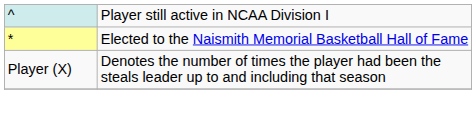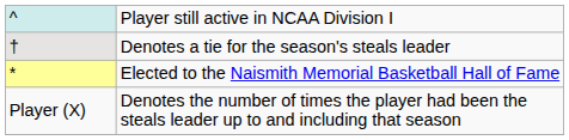 <table class="wikitable">
 <tr>
 <td style="background-color:#CFECEC; width:6em">^</td>
 <td>Player still active in NCAA Division I</td>
+</tr>
+<tr>
+<td style="background-color:#E5E4E2; width:6em">†</td>
+<td>Denotes a tie for the season's steals leader</td>
 </tr>
 <tr>
 <td style="background-color:#FFFF99; width:6em">*</td>
 <td>Elected to the <a href='#'>Naismith Memorial Basketball Hall of Fame</a></td>
 </tr>
 <tr>
 <td>Player (X)</td>
 <td>Denotes the number of times the player had been the<br>steals leader up to and including that season</td>
 </tr>
 <tr>
 </tr>
 </table>
